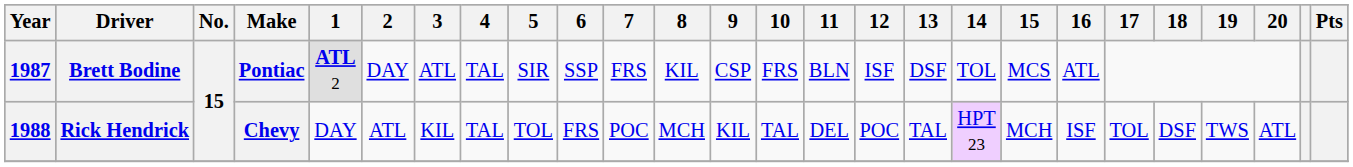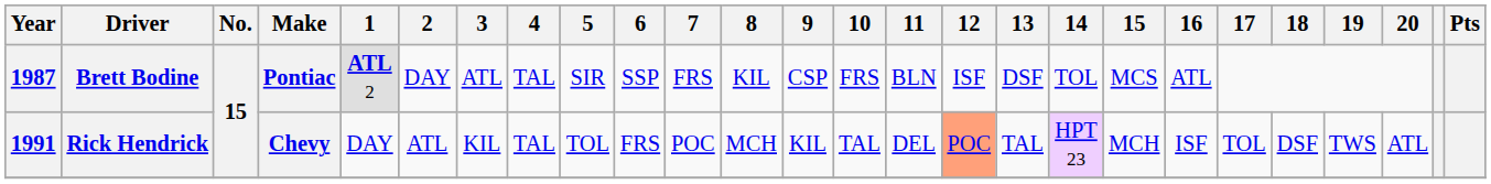 <table class="wikitable" style="text-align:center; font-size:75%">
 <tr>
 <th>Year</th>
 <th>Driver</th>
 <th>No.</th>
 <th>Make</th>
 <th>1</th>
 <th>2</th>
 <th>3</th>
 <th>4</th>
 <th>5</th>
 <th>6</th>
 <th>7</th>
 <th>8</th>
 <th>9</th>
 <th>10</th>
 <th>11</th>
 <th>12</th>
 <th>13</th>
 <th>14</th>
 <th>15</th>
 <th>16</th>
 <th>17</th>
 <th>18</th>
 <th>19</th>
 <th>20</th>
 <th></th>
 <th>Pts</th>
 </tr>
 <tr>
 <th><a href='#'>1987</a></th>
 <th><a href='#'>Brett Bodine</a></th>
 <th rowspan=2>15</th>
 <th><a href='#'>Pontiac</a></th>
 <td style="background:#DFDFDF;"><strong><a href='#'>ATL</a></strong><br><small>2</small></td>
 <td><a href='#'>DAY</a></td>
 <td><a href='#'>ATL</a></td>
 <td><a href='#'>TAL</a></td>
 <td><a href='#'>SIR</a></td>
 <td><a href='#'>SSP</a></td>
 <td><a href='#'>FRS</a></td>
 <td><a href='#'>KIL</a></td>
 <td><a href='#'>CSP</a></td>
 <td><a href='#'>FRS</a></td>
 <td><a href='#'>BLN</a></td>
 <td><a href='#'>ISF</a></td>
 <td><a href='#'>DSF</a></td>
 <td><a href='#'>TOL</a></td>
 <td><a href='#'>MCS</a></td>
 <td><a href='#'>ATL</a></td>
 <td colspan=4></td>
 <th></th>
 <th></th>
 </tr>
 <tr>
-<th><a href='#'>1988</a></th>
+<th><a href='#'>1991</a></th>
 <th><a href='#'>Rick Hendrick</a></th>
 <th><a href='#'>Chevy</a></th>
 <td><a href='#'>DAY</a></td>
 <td><a href='#'>ATL</a></td>
 <td><a href='#'>KIL</a></td>
 <td><a href='#'>TAL</a></td>
 <td><a href='#'>TOL</a></td>
 <td><a href='#'>FRS</a></td>
 <td><a href='#'>POC</a></td>
 <td><a href='#'>MCH</a></td>
 <td><a href='#'>KIL</a></td>
 <td><a href='#'>TAL</a></td>
 <td><a href='#'>DEL</a></td>
-<td><a href='#'>POC</a></td>
+<td style="background: lightsalmon;"><a href='#'>POC</a></td>
 <td><a href='#'>TAL</a></td>
 <td style="background:#EFCFFF;"><a href='#'>HPT</a><br><small>23</small></td>
 <td><a href='#'>MCH</a></td>
 <td><a href='#'>ISF</a></td>
 <td><a href='#'>TOL</a></td>
 <td><a href='#'>DSF</a></td>
 <td><a href='#'>TWS</a></td>
 <td><a href='#'>ATL</a></td>
 <th></th>
 <th></th>
 </tr>
 <tr>
 </tr>
 </table>
